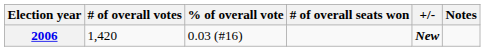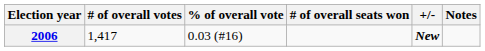 <table class=wikitable>
 <tr>
 <th>Election year</th>
 <th># of overall votes</th>
 <th>% of overall vote</th>
 <th># of overall seats won</th>
 <th>+/-</th>
 <th>Notes</th>
 </tr>
 <tr>
 <th><a href='#'>2006</a></th>
-<td>1,420</td>
+<td>1,417</td>
 <td>0.03 (#16)</td>
 <td></td>
 <td><strong><em>New</em></strong></td>
 <td></td>
 </tr>
 </table>
